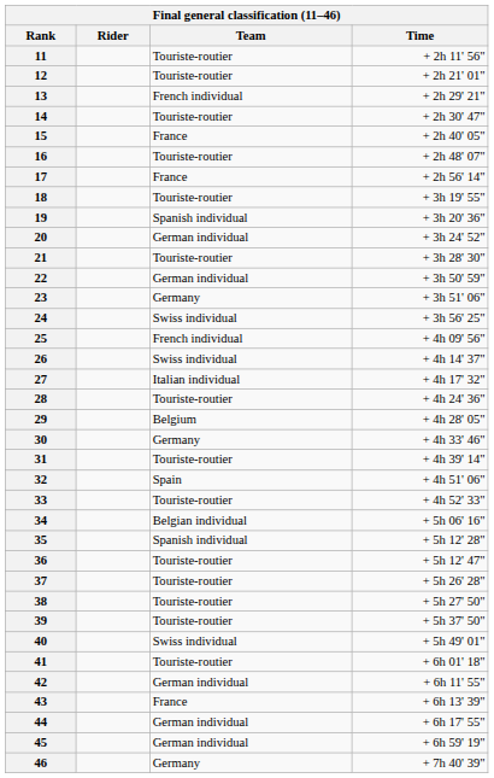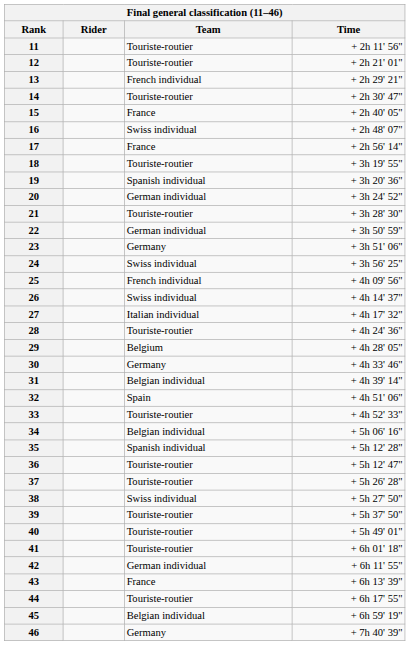 <table class="collapsible collapsed wikitable" style="width:38em;margin-top:-1px;">
 <tr>
 <th scope="col" colspan="4">Final general classification (11–46)</th>
 </tr>
 <tr>
 <th scope="col">Rank</th>
 <th scope="col">Rider</th>
 <th scope="col">Team</th>
 <th scope="col">Time</th>
 </tr>
 <tr>
 <th scope="row">11</th>
 <td></td>
 <td>Touriste-routier</td>
 <td style="text-align:right;">+ 2h 11' 56"</td>
 </tr>
 <tr>
 <th scope="row">12</th>
 <td></td>
 <td>Touriste-routier</td>
 <td style="text-align:right;">+ 2h 21' 01"</td>
 </tr>
 <tr>
 <th scope="row">13</th>
 <td></td>
 <td>French individual</td>
 <td style="text-align:right;">+ 2h 29' 21"</td>
 </tr>
 <tr>
 <th scope="row">14</th>
 <td></td>
 <td>Touriste-routier</td>
 <td style="text-align:right;">+ 2h 30' 47"</td>
 </tr>
 <tr>
 <th scope="row">15</th>
 <td></td>
 <td>France</td>
 <td style="text-align:right;">+ 2h 40' 05"</td>
 </tr>
 <tr>
 <th scope="row">16</th>
 <td></td>
-<td>Touriste-routier</td>
+<td>Swiss individual</td>
 <td style="text-align:right;">+ 2h 48' 07"</td>
 </tr>
 <tr>
 <th scope="row">17</th>
 <td></td>
 <td>France</td>
 <td style="text-align:right;">+ 2h 56' 14"</td>
 </tr>
 <tr>
 <th scope="row">18</th>
 <td></td>
 <td>Touriste-routier</td>
 <td style="text-align:right;">+ 3h 19' 55"</td>
 </tr>
 <tr>
 <th scope="row">19</th>
 <td></td>
 <td>Spanish individual</td>
 <td style="text-align:right;">+ 3h 20' 36"</td>
 </tr>
 <tr>
 <th scope="row">20</th>
 <td></td>
 <td>German individual</td>
 <td style="text-align:right;">+ 3h 24' 52"</td>
 </tr>
 <tr>
 <th scope="row">21</th>
 <td></td>
 <td>Touriste-routier</td>
 <td style="text-align:right;">+ 3h 28' 30"</td>
 </tr>
 <tr>
 <th scope="row">22</th>
 <td></td>
 <td>German individual</td>
 <td style="text-align:right;">+ 3h 50' 59"</td>
 </tr>
 <tr>
 <th scope="row">23</th>
 <td></td>
 <td>Germany</td>
 <td style="text-align:right;">+ 3h 51' 06"</td>
 </tr>
 <tr>
 <th scope="row">24</th>
 <td></td>
 <td>Swiss individual</td>
 <td style="text-align:right;">+ 3h 56' 25"</td>
 </tr>
 <tr>
 <th scope="row">25</th>
 <td></td>
 <td>French individual</td>
 <td style="text-align:right;">+ 4h 09' 56"</td>
 </tr>
 <tr>
 <th scope="row">26</th>
 <td></td>
 <td>Swiss individual</td>
 <td style="text-align:right;">+ 4h 14' 37"</td>
 </tr>
 <tr>
 <th scope="row">27</th>
 <td></td>
 <td>Italian individual</td>
 <td style="text-align:right;">+ 4h 17' 32"</td>
 </tr>
 <tr>
 <th scope="row">28</th>
 <td></td>
 <td>Touriste-routier</td>
 <td style="text-align:right;">+ 4h 24' 36"</td>
 </tr>
 <tr>
 <th scope="row">29</th>
 <td></td>
 <td>Belgium</td>
 <td style="text-align:right;">+ 4h 28' 05"</td>
 </tr>
 <tr>
 <th scope="row">30</th>
 <td></td>
 <td>Germany</td>
 <td style="text-align:right;">+ 4h 33' 46"</td>
 </tr>
 <tr>
 <th scope="row">31</th>
 <td></td>
-<td>Touriste-routier</td>
+<td>Belgian individual</td>
 <td style="text-align:right;">+ 4h 39' 14"</td>
 </tr>
 <tr>
 <th scope="row">32</th>
 <td></td>
 <td>Spain</td>
 <td style="text-align:right;">+ 4h 51' 06"</td>
 </tr>
 <tr>
 <th scope="row">33</th>
 <td></td>
 <td>Touriste-routier</td>
 <td style="text-align:right;">+ 4h 52' 33"</td>
 </tr>
 <tr>
 <th scope="row">34</th>
 <td></td>
 <td>Belgian individual</td>
 <td style="text-align:right;">+ 5h 06' 16"</td>
 </tr>
 <tr>
 <th scope="row">35</th>
 <td></td>
 <td>Spanish individual</td>
 <td style="text-align:right;">+ 5h 12' 28"</td>
 </tr>
 <tr>
 <th scope="row">36</th>
 <td></td>
 <td>Touriste-routier</td>
 <td style="text-align:right;">+ 5h 12' 47"</td>
 </tr>
 <tr>
 <th scope="row">37</th>
 <td></td>
 <td>Touriste-routier</td>
 <td style="text-align:right;">+ 5h 26' 28"</td>
 </tr>
 <tr>
 <th scope="row">38</th>
 <td></td>
-<td>Touriste-routier</td>
+<td>Swiss individual</td>
 <td style="text-align:right;">+ 5h 27' 50"</td>
 </tr>
 <tr>
 <th scope="row">39</th>
 <td></td>
 <td>Touriste-routier</td>
 <td style="text-align:right;">+ 5h 37' 50"</td>
 </tr>
 <tr>
 <th scope="row">40</th>
 <td></td>
-<td>Swiss individual</td>
+<td>Touriste-routier</td>
 <td style="text-align:right;">+ 5h 49' 01"</td>
 </tr>
 <tr>
 <th scope="row">41</th>
 <td></td>
 <td>Touriste-routier</td>
 <td style="text-align:right;">+ 6h 01' 18"</td>
 </tr>
 <tr>
 <th scope="row">42</th>
 <td></td>
 <td>German individual</td>
 <td style="text-align:right;">+ 6h 11' 55"</td>
 </tr>
 <tr>
 <th scope="row">43</th>
 <td></td>
 <td>France</td>
 <td style="text-align:right;">+ 6h 13' 39"</td>
 </tr>
 <tr>
 <th scope="row">44</th>
 <td></td>
-<td>German individual</td>
+<td>Touriste-routier</td>
 <td style="text-align:right;">+ 6h 17' 55"</td>
 </tr>
 <tr>
 <th scope="row">45</th>
 <td></td>
-<td>German individual</td>
+<td>Belgian individual</td>
 <td style="text-align:right;">+ 6h 59' 19"</td>
 </tr>
 <tr>
 <th scope="row">46</th>
 <td></td>
 <td>Germany</td>
 <td style="text-align:right;">+ 7h 40' 39"</td>
 </tr>
 </table>
